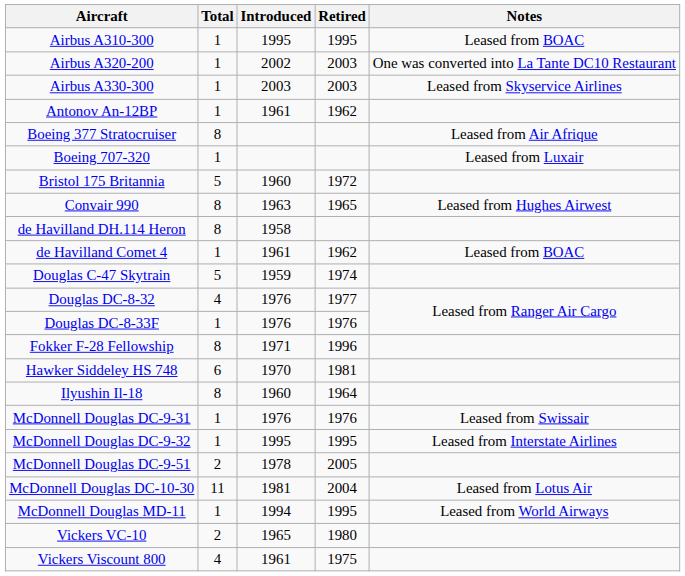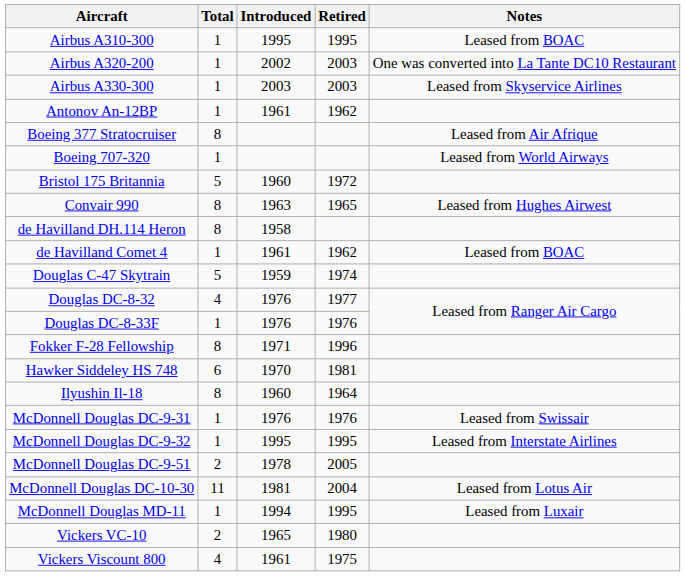 <table class="wikitable" style="margin:0.5em auto; text-align:center">
 <tr>
 <th>Aircraft</th>
 <th>Total</th>
 <th>Introduced</th>
 <th>Retired</th>
 <th>Notes</th>
 </tr>
 <tr>
 <td><a href='#'>Airbus A310-300</a></td>
 <td>1</td>
 <td>1995</td>
 <td>1995</td>
 <td>Leased from <a href='#'>BOAC</a></td>
 </tr>
 <tr>
 <td><a href='#'>Airbus A320-200</a></td>
 <td>1</td>
 <td>2002</td>
 <td>2003</td>
 <td>One was converted into <a href='#'>La Tante DC10 Restaurant</a></td>
 </tr>
 <tr>
 <td><a href='#'>Airbus A330-300</a></td>
 <td>1</td>
 <td>2003</td>
 <td>2003</td>
 <td>Leased from <a href='#'>Skyservice Airlines</a></td>
 </tr>
 <tr>
 <td><a href='#'>Antonov An-12BP</a></td>
 <td>1</td>
 <td>1961</td>
 <td>1962</td>
 <td></td>
 </tr>
 <tr>
 <td><a href='#'>Boeing 377 Stratocruiser</a></td>
 <td>8</td>
 <td></td>
 <td></td>
 <td>Leased from <a href='#'>Air Afrique</a></td>
 </tr>
 <tr>
 <td><a href='#'>Boeing 707-320</a></td>
 <td>1</td>
 <td></td>
 <td></td>
-<td>Leased from <a href='#'>Luxair</a></td>
+<td>Leased from <a href='#'>World Airways</a></td>
 </tr>
 <tr>
 <td><a href='#'>Bristol 175 Britannia</a></td>
 <td>5</td>
 <td>1960</td>
 <td>1972</td>
 <td></td>
 </tr>
 <tr>
 <td><a href='#'>Convair 990</a></td>
 <td>8</td>
 <td>1963</td>
 <td>1965</td>
 <td>Leased from <a href='#'>Hughes Airwest</a></td>
 </tr>
 <tr>
 <td><a href='#'>de Havilland DH.114 Heron</a></td>
 <td>8</td>
 <td>1958</td>
 <td></td>
 <td></td>
 </tr>
 <tr>
 <td><a href='#'>de Havilland Comet 4</a></td>
 <td>1</td>
 <td>1961</td>
 <td>1962</td>
 <td>Leased from <a href='#'>BOAC</a></td>
 </tr>
 <tr>
 <td><a href='#'>Douglas C-47 Skytrain</a></td>
 <td>5</td>
 <td>1959</td>
 <td>1974</td>
 <td></td>
 </tr>
 <tr>
 <td><a href='#'>Douglas DC-8-32</a></td>
 <td>4</td>
 <td>1976</td>
 <td>1977</td>
 <td rowspan=2>Leased from <a href='#'>Ranger Air Cargo</a></td>
 </tr>
 <tr>
 <td><a href='#'>Douglas DC-8-33F</a></td>
 <td>1</td>
 <td>1976</td>
 <td>1976</td>
 </tr>
 <tr>
 <td><a href='#'>Fokker F-28 Fellowship</a></td>
 <td>8</td>
 <td>1971</td>
 <td>1996</td>
 <td></td>
 </tr>
 <tr>
 <td><a href='#'>Hawker Siddeley HS 748</a></td>
 <td>6</td>
 <td>1970</td>
 <td>1981</td>
 <td></td>
 </tr>
 <tr>
 <td><a href='#'>Ilyushin Il-18</a></td>
 <td>8</td>
 <td>1960</td>
 <td>1964</td>
 <td></td>
 </tr>
 <tr>
 <td><a href='#'>McDonnell Douglas DC-9-31</a></td>
 <td>1</td>
 <td>1976</td>
 <td>1976</td>
 <td>Leased from <a href='#'>Swissair</a></td>
 </tr>
 <tr>
 <td><a href='#'>McDonnell Douglas DC-9-32</a></td>
 <td>1</td>
 <td>1995</td>
 <td>1995</td>
 <td>Leased from <a href='#'>Interstate Airlines</a></td>
 </tr>
 <tr>
 <td><a href='#'>McDonnell Douglas DC-9-51</a></td>
 <td>2</td>
 <td>1978</td>
 <td>2005</td>
 <td></td>
 </tr>
 <tr>
 <td><a href='#'>McDonnell Douglas DC-10-30</a></td>
 <td>11</td>
 <td>1981</td>
 <td>2004</td>
 <td>Leased from <a href='#'>Lotus Air</a></td>
 </tr>
 <tr>
 <td><a href='#'>McDonnell Douglas MD-11</a></td>
 <td>1</td>
 <td>1994</td>
 <td>1995</td>
-<td>Leased from <a href='#'>World Airways</a></td>
+<td>Leased from <a href='#'>Luxair</a></td>
 </tr>
 <tr>
 <td><a href='#'>Vickers VC-10</a></td>
 <td>2</td>
 <td>1965</td>
 <td>1980</td>
 <td></td>
 </tr>
 <tr>
 <td><a href='#'>Vickers Viscount 800</a></td>
 <td>4</td>
 <td>1961</td>
 <td>1975</td>
 <td></td>
 </tr>
 </table>
